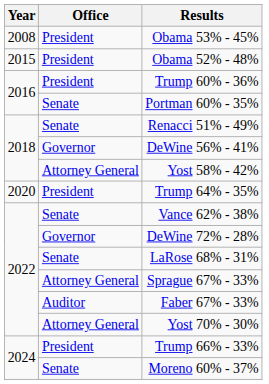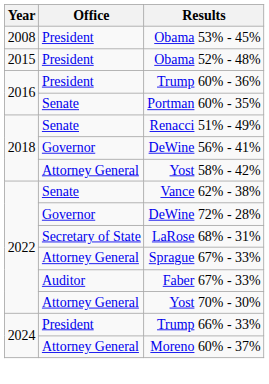 <table class=wikitable>
 <tr>
 <th>Year</th>
 <th>Office</th>
 <th>Results</th>
 </tr>
 <tr>
 <td>2008</td>
 <td><a href='#'>President</a></td>
 <td align="right" ><a href='#'>Obama</a> 53% - 45%</td>
 </tr>
 <tr>
 <td>2015</td>
 <td><a href='#'>President</a></td>
 <td align="right" ><a href='#'>Obama</a> 52% - 48%</td>
 </tr>
 <tr>
 <td rowspan=2>2016</td>
 <td><a href='#'>President</a></td>
 <td align="right" ><a href='#'>Trump</a> 60% - 36%</td>
 </tr>
 <tr>
 <td><a href='#'>Senate</a></td>
 <td align="right" ><a href='#'>Portman</a> 60% - 35%</td>
 </tr>
 <tr>
 <td rowspan=3>2018</td>
 <td><a href='#'>Senate</a></td>
 <td align="right" ><a href='#'>Renacci</a> 51% - 49%</td>
 </tr>
 <tr>
 <td><a href='#'>Governor</a></td>
 <td align="right" ><a href='#'>DeWine</a> 56% - 41%</td>
 </tr>
 <tr>
 <td><a href='#'>Attorney General</a></td>
 <td align="right" ><a href='#'>Yost</a> 58% - 42%</td>
 </tr>
 <tr>
-<td>2020</td>
-<td><a href='#'>President</a></td>
-<td align="right" ><a href='#'>Trump</a> 64% - 35%</td>
-</tr>
-<tr>
 <td rowspan=6>2022</td>
 <td><a href='#'>Senate</a></td>
 <td align="right" ><a href='#'>Vance</a> 62% - 38%</td>
 </tr>
 <tr>
 <td><a href='#'>Governor</a></td>
 <td align="right" ><a href='#'>DeWine</a> 72% - 28%</td>
 </tr>
 <tr>
-<td><a href='#'>Senate</a></td>
+<td><a href='#'>Secretary of State</a></td>
 <td align="right" ><a href='#'>LaRose</a> 68% - 31%</td>
 </tr>
 <tr>
 <td><a href='#'>Attorney General</a></td>
 <td align="right" ><a href='#'>Sprague</a> 67% - 33%</td>
 </tr>
 <tr>
 <td><a href='#'>Auditor</a></td>
 <td align="right" ><a href='#'>Faber</a> 67% - 33%</td>
 </tr>
 <tr>
 <td><a href='#'>Attorney General</a></td>
 <td align="right" ><a href='#'>Yost</a> 70% - 30%</td>
 </tr>
 <tr>
 <td rowspan=2>2024</td>
 <td><a href='#'>President</a></td>
 <td align="right" ><a href='#'>Trump</a> 66% - 33%</td>
 </tr>
 <tr>
-<td><a href='#'>Senate</a></td>
+<td><a href='#'>Attorney General</a></td>
 <td align="right" ><a href='#'>Moreno</a> 60% - 37%</td>
 </tr>
 </table>
